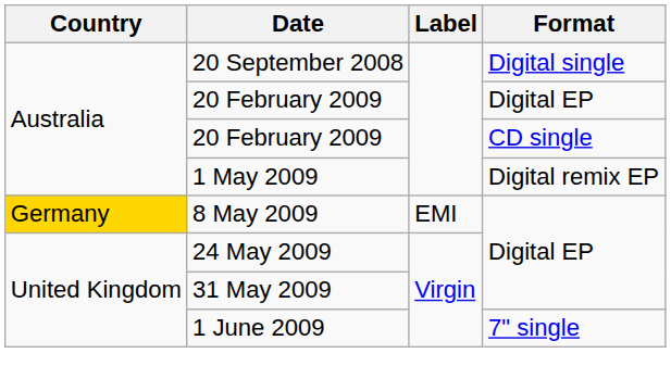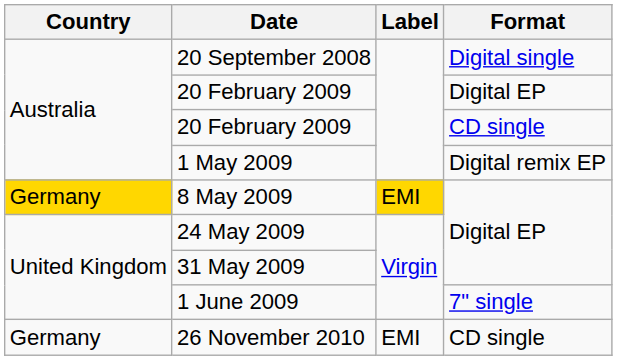 <table class="wikitable">
 <tr>
 <th>Country</th>
 <th>Date</th>
 <th>Label</th>
 <th>Format</th>
 </tr>
 <tr>
 <td rowspan="4">Australia</td>
 <td>20 September 2008</td>
 <td rowspan="4"></td>
 <td><a href='#'>Digital single</a></td>
 </tr>
 <tr>
 <td>20 February 2009</td>
 <td>Digital EP</td>
 </tr>
 <tr>
 <td>20 February 2009</td>
 <td><a href='#'>CD single</a></td>
 </tr>
 <tr>
 <td>1 May 2009</td>
 <td>Digital remix EP</td>
 </tr>
 <tr>
 <td style="background: gold;">Germany</td>
 <td>8 May 2009</td>
-<td>EMI</td>
+<td style="background: gold;">EMI</td>
 <td rowspan="3">Digital EP</td>
 </tr>
 <tr>
 <td rowspan="3">United Kingdom</td>
 <td>24 May 2009</td>
 <td rowspan="3"><a href='#'>Virgin</a></td>
 </tr>
 <tr>
 <td>31 May 2009</td>
 </tr>
 <tr>
 <td>1 June 2009</td>
 <td><a href='#'>7" single</a></td>
 </tr>
+<tr>
+<td>Germany</td>
+<td>26 November 2010</td>
+<td>EMI</td>
+<td>CD single</td>
+</tr>
 </table>
